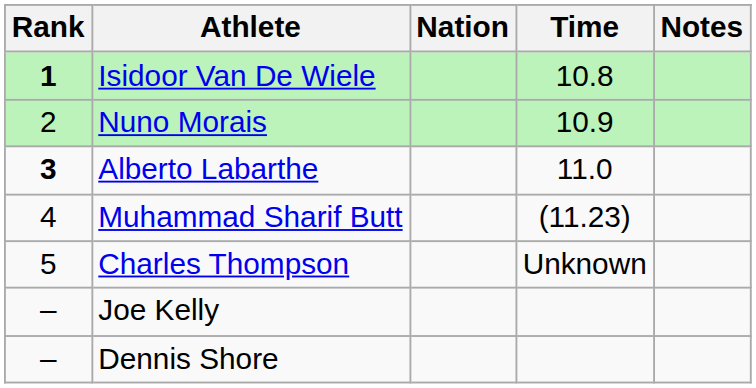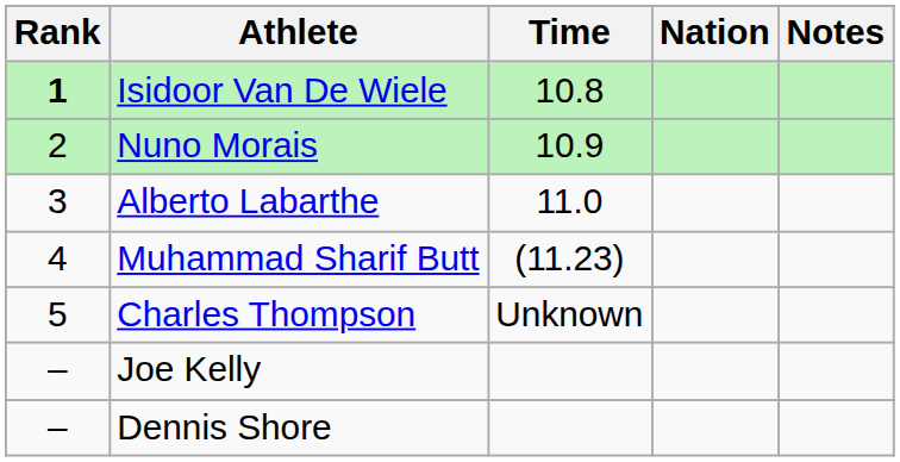 <table class="wikitable sortable" style="text-align:center">
 <tr>
 <th>Rank</th>
 <th>Athlete</th>
+<th>Time</th>
 <th>Nation</th>
-<th>Time</th>
 <th>Notes</th>
 </tr>
 <tr bgcolor=#bbf3bb>
 <td><strong>1</strong></td>
 <td align=left><a href='#'>Isidoor Van De Wiele</a></td>
+<td>10.8</td>
 <td align=left></td>
-<td>10.8</td>
 <td></td>
 </tr>
 <tr bgcolor=#bbf3bb>
 <td>2</td>
 <td align=left><a href='#'>Nuno Morais</a></td>
+<td>10.9</td>
 <td align=left></td>
-<td>10.9</td>
 <td></td>
 </tr>
 <tr>
-<td><strong>3</strong></td>
+<td>3</td>
 <td align=left><a href='#'>Alberto Labarthe</a></td>
+<td>11.0</td>
 <td align=left></td>
-<td>11.0</td>
 <td></td>
 </tr>
 <tr>
 <td>4</td>
 <td align=left><a href='#'>Muhammad Sharif Butt</a></td>
+<td>(11.23)</td>
 <td align=left></td>
-<td>(11.23)</td>
 <td></td>
 </tr>
 <tr>
 <td>5</td>
 <td align=left><a href='#'>Charles Thompson</a></td>
+<td>Unknown</td>
 <td align=left></td>
-<td>Unknown</td>
 <td></td>
 </tr>
 <tr>
 <td data-sort-value=6>–</td>
 <td align=left data-sort-value="Kelly, Joe">Joe Kelly</td>
+<td></td>
 <td align=left></td>
-<td></td>
 <td></td>
 </tr>
 <tr>
 <td data-sort-value=6>–</td>
 <td align=left data-sort-value="Shore, Dennis">Dennis Shore</td>
+<td></td>
 <td align=left></td>
-<td></td>
 <td></td>
 </tr>
 </table>
